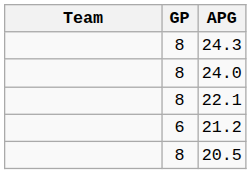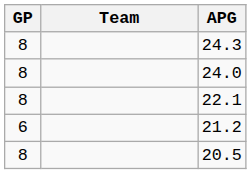 <table class=wikitable>
 <tr>
+<th width="15%">GP</th>
 <th>Team</th>
-<th width="15%">GP</th>
 <th width="20%">APG</th>
 </tr>
 <tr>
+<td align=center>8</td>
 <td></td>
-<td align=center>8</td>
 <td align=center>24.3</td>
 </tr>
 <tr>
+<td align=center>8</td>
 <td></td>
-<td align=center>8</td>
 <td align=center>24.0</td>
 </tr>
 <tr>
+<td align=center>8</td>
 <td></td>
-<td align=center>8</td>
 <td align=center>22.1</td>
 </tr>
 <tr>
+<td align=center>6</td>
 <td></td>
-<td align=center>6</td>
 <td align=center>21.2</td>
 </tr>
 <tr>
+<td align=center>8</td>
 <td></td>
-<td align=center>8</td>
 <td align=center>20.5</td>
 </tr>
 </table>
